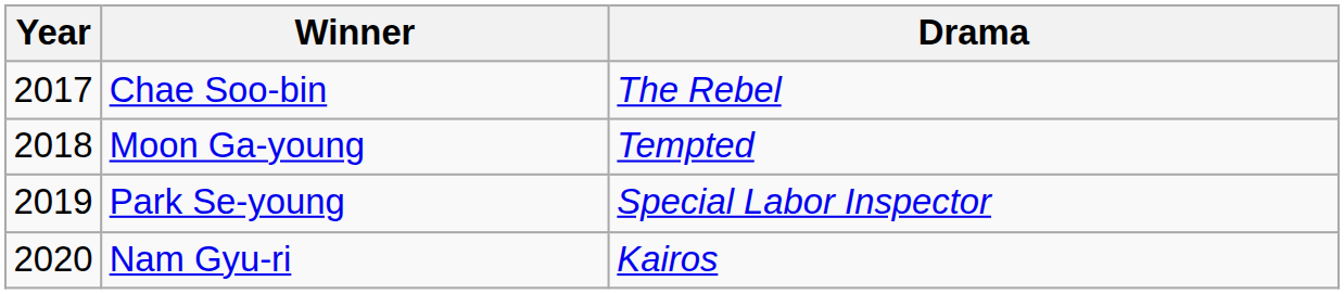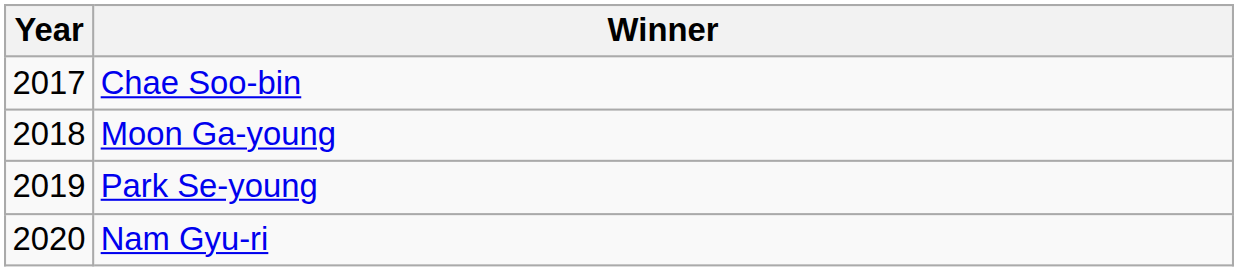 <table class="wikitable" style="width:600px">
 <tr>
 <th width=10>Year</th>
 <th>Winner</th>
-<th>Drama</th>
 </tr>
 <tr>
 <td>2017</td>
 <td><a href='#'>Chae Soo-bin</a></td>
-<td><em><a href='#'>The Rebel</a></em></td>
 </tr>
 <tr>
 <td>2018</td>
 <td><a href='#'>Moon Ga-young</a></td>
-<td><em><a href='#'>Tempted</a></em></td>
 </tr>
 <tr>
 <td>2019</td>
 <td><a href='#'>Park Se-young</a></td>
-<td><em><a href='#'>Special Labor Inspector</a></em></td>
 </tr>
 <tr>
 <td>2020</td>
 <td><a href='#'>Nam Gyu-ri</a></td>
-<td><em><a href='#'>Kairos</a></em></td>
 </tr>
 </table>
